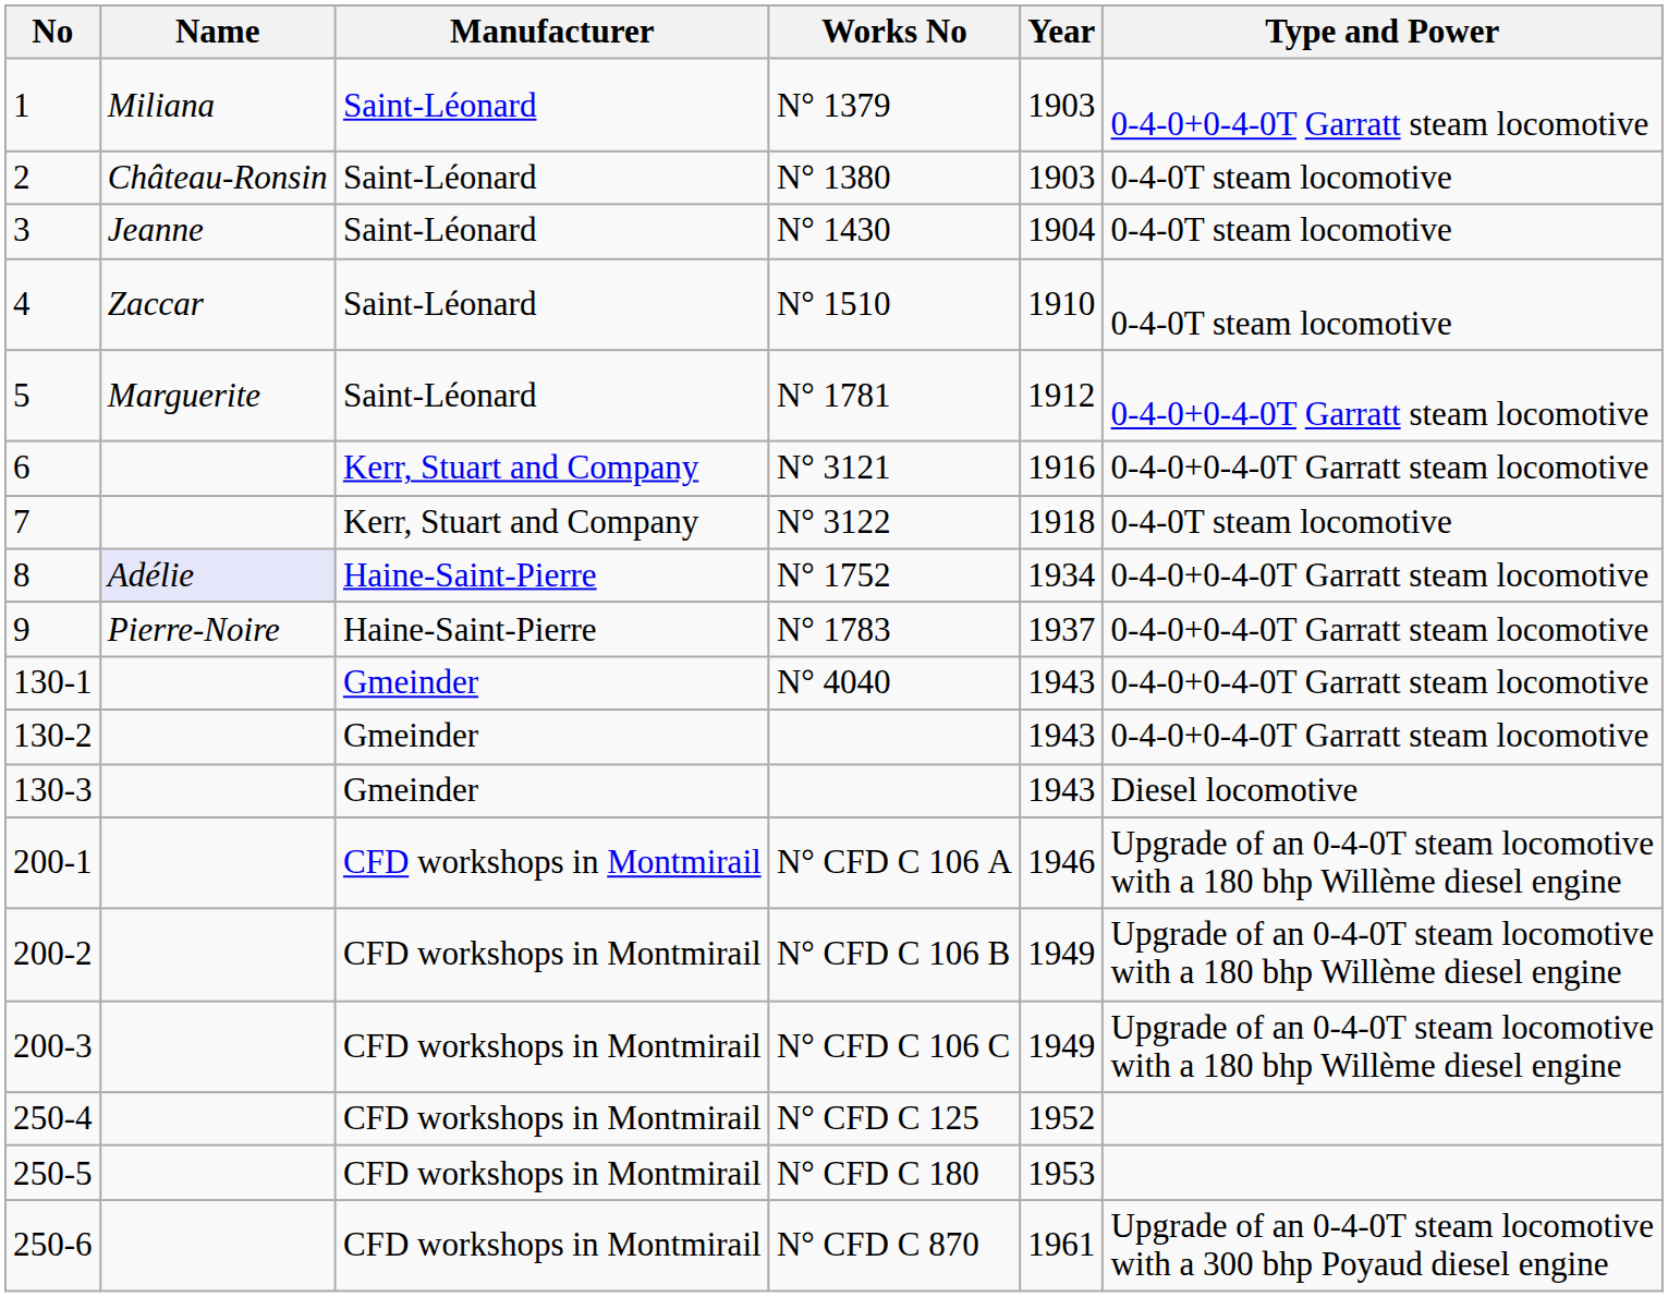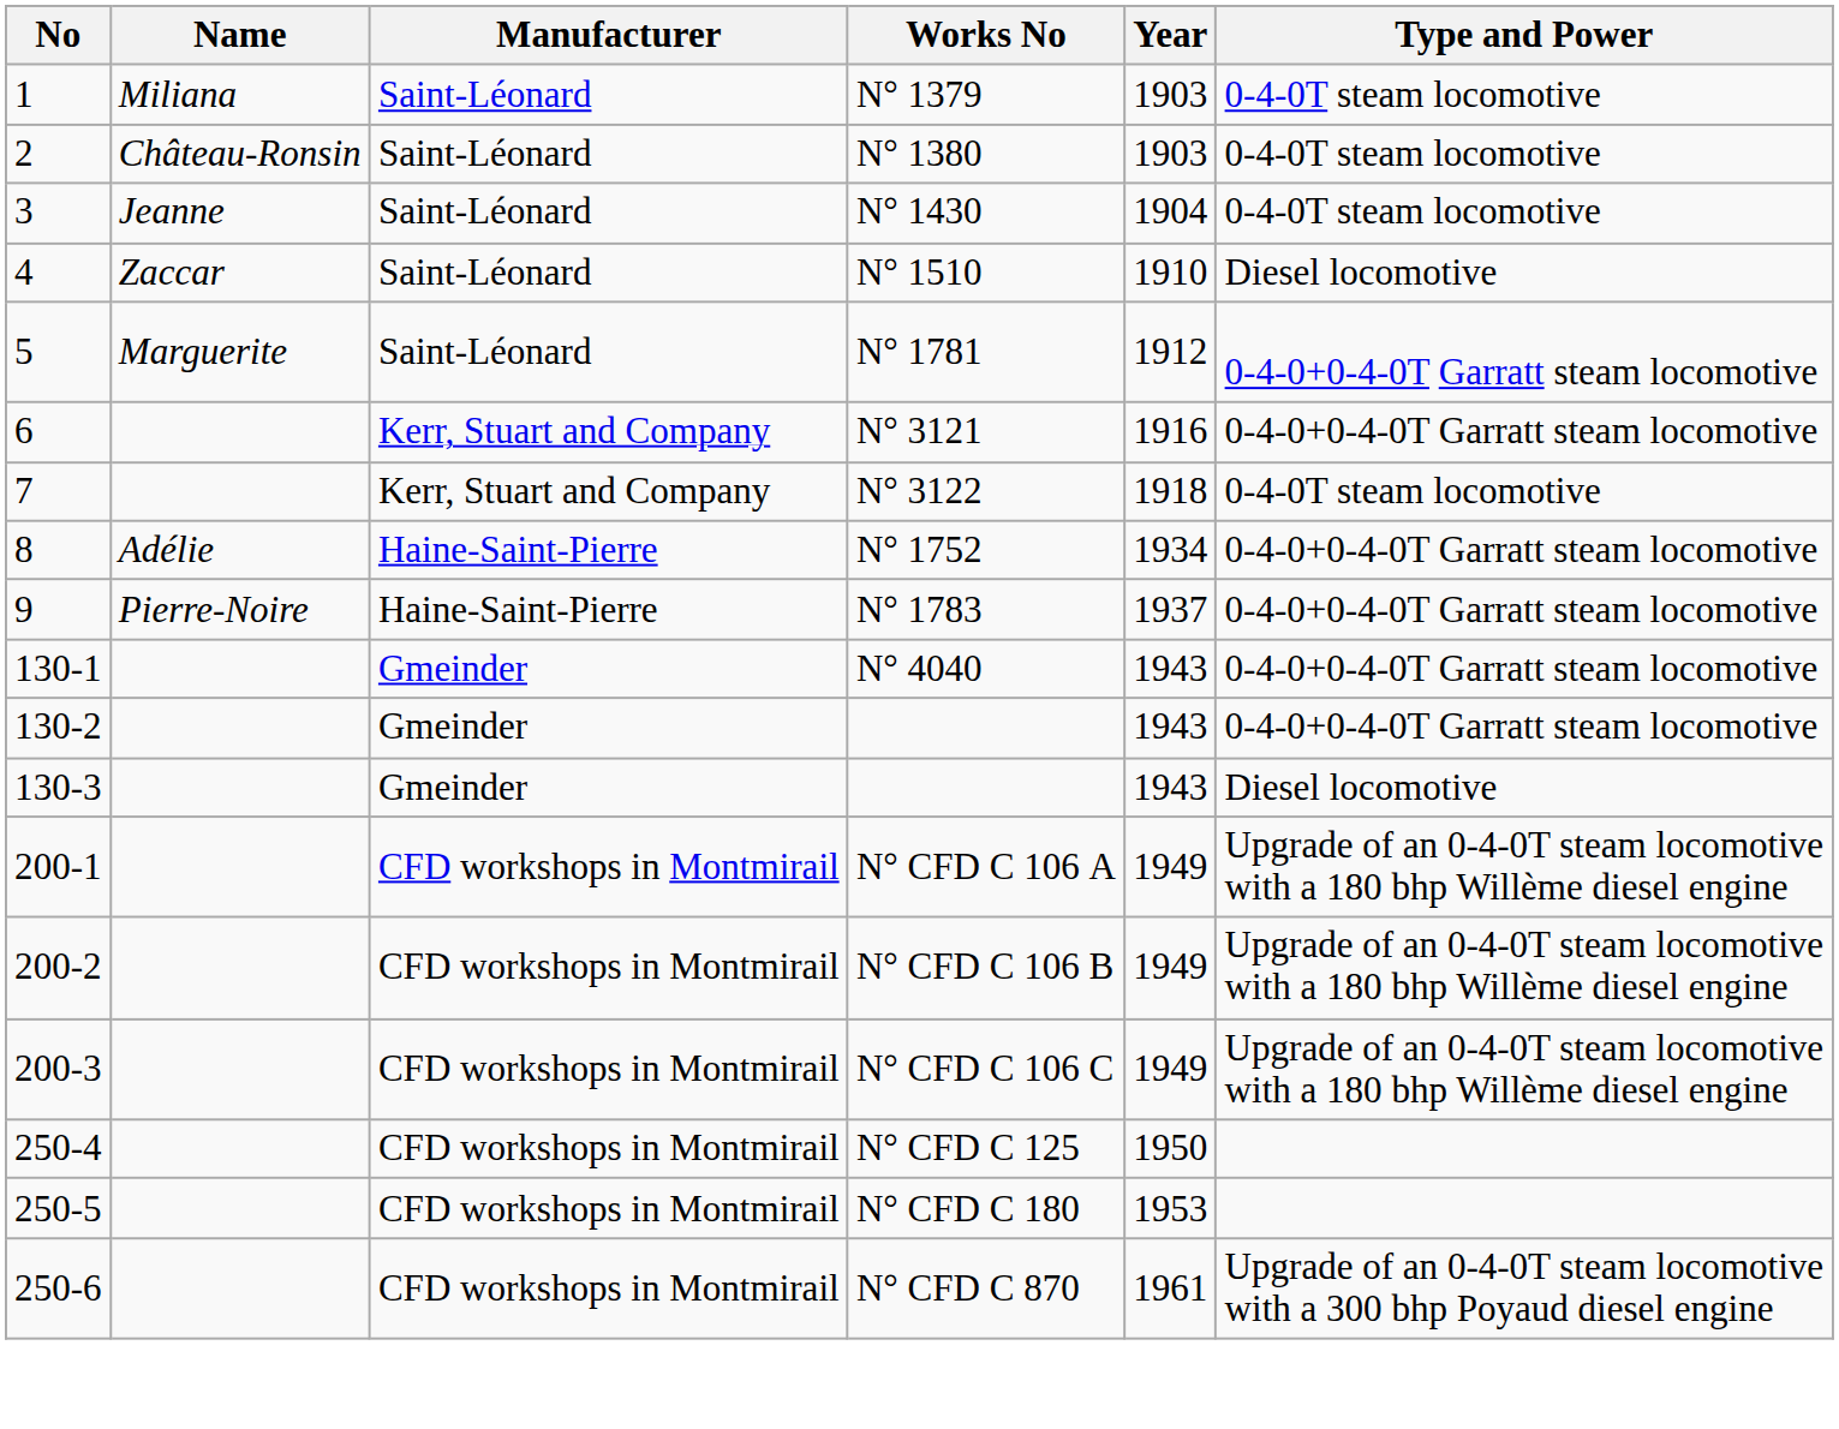 <table class="wikitable sortable">
 <tr>
 <th>No</th>
 <th>Name</th>
 <th>Manufacturer</th>
 <th>Works No</th>
 <th>Year</th>
 <th>Type and Power</th>
 </tr>
 <tr>
 <td>1</td>
 <td><em>Miliana</em></td>
 <td><a href='#'>Saint-Léonard</a></td>
 <td>N° 1379</td>
 <td>1903</td>
-<td><br> <a href='#'>0-4-0+0-4-0T</a> <a href='#'>Garratt</a> steam locomotive</td>
+<td><a href='#'>0-4-0T</a> steam locomotive</td>
 </tr>
 <tr>
 <td>2</td>
 <td><em>Château-Ronsin</em></td>
 <td>Saint-Léonard</td>
 <td>N° 1380</td>
 <td>1903</td>
 <td>0-4-0T steam locomotive</td>
 </tr>
 <tr>
 <td>3</td>
 <td><em>Jeanne</em></td>
 <td>Saint-Léonard</td>
 <td>N° 1430</td>
 <td>1904</td>
 <td>0-4-0T steam locomotive</td>
 </tr>
 <tr>
 <td>4</td>
 <td><em>Zaccar</em></td>
 <td>Saint-Léonard</td>
 <td>N° 1510</td>
 <td>1910</td>
-<td><br> 0-4-0T steam locomotive</td>
+<td>Diesel locomotive</td>
 </tr>
 <tr>
 <td>5</td>
 <td><em>Marguerite</em></td>
 <td>Saint-Léonard</td>
 <td>N° 1781</td>
 <td>1912</td>
 <td><br> <a href='#'>0-4-0+0-4-0T</a> <a href='#'>Garratt</a> steam locomotive</td>
 </tr>
 <tr>
 <td>6</td>
 <td></td>
 <td><a href='#'>Kerr, Stuart and Company</a></td>
 <td>N° 3121</td>
 <td>1916</td>
 <td>0-4-0+0-4-0T Garratt steam locomotive</td>
 </tr>
 <tr>
 <td>7</td>
 <td></td>
 <td>Kerr, Stuart and Company</td>
 <td>N° 3122</td>
 <td>1918</td>
 <td>0-4-0T steam locomotive</td>
 </tr>
 <tr>
 <td>8</td>
-<td style="background: lavender;"><em>Adélie</em></td>
+<td><em>Adélie</em></td>
 <td><a href='#'>Haine-Saint-Pierre</a></td>
 <td>N° 1752</td>
 <td>1934</td>
 <td>0-4-0+0-4-0T Garratt steam locomotive</td>
 </tr>
 <tr>
 <td>9</td>
 <td><em>Pierre-Noire</em></td>
 <td>Haine-Saint-Pierre</td>
 <td>N° 1783</td>
 <td>1937</td>
 <td>0-4-0+0-4-0T Garratt steam locomotive</td>
 </tr>
 <tr>
 <td>130-1</td>
 <td></td>
 <td><a href='#'>Gmeinder</a></td>
 <td>N° 4040</td>
 <td>1943</td>
 <td>0-4-0+0-4-0T Garratt steam locomotive</td>
 </tr>
 <tr>
 <td>130-2</td>
 <td></td>
 <td>Gmeinder</td>
 <td></td>
 <td>1943</td>
 <td>0-4-0+0-4-0T Garratt steam locomotive</td>
 </tr>
 <tr>
 <td>130-3</td>
 <td></td>
 <td>Gmeinder</td>
 <td></td>
 <td>1943</td>
 <td>Diesel locomotive</td>
 </tr>
 <tr>
 <td>200-1</td>
 <td></td>
 <td><a href='#'>CFD</a> workshops in <a href='#'>Montmirail</a></td>
 <td>N° CFD C 106 A</td>
-<td>1946</td>
+<td>1949</td>
 <td>Upgrade of an 0-4-0T steam locomotive<br> with a 180 bhp Willème diesel engine</td>
 </tr>
 <tr>
 <td>200-2</td>
 <td></td>
 <td>CFD workshops in Montmirail</td>
 <td>N° CFD C 106 B</td>
 <td>1949</td>
 <td>Upgrade of an 0-4-0T steam locomotive<br> with a 180 bhp Willème diesel engine</td>
 </tr>
 <tr>
 <td>200-3</td>
 <td></td>
 <td>CFD workshops in Montmirail</td>
 <td>N° CFD C 106 C</td>
 <td>1949</td>
 <td>Upgrade of an 0-4-0T steam locomotive<br> with a 180 bhp Willème diesel engine</td>
 </tr>
 <tr>
 <td>250-4</td>
 <td></td>
 <td>CFD workshops in Montmirail</td>
 <td>N° CFD C 125</td>
-<td>1952</td>
+<td>1950</td>
 <td></td>
 </tr>
 <tr>
 <td>250-5</td>
 <td></td>
 <td>CFD workshops in Montmirail</td>
 <td>N° CFD C 180</td>
 <td>1953</td>
 <td></td>
 </tr>
 <tr>
 <td>250-6</td>
 <td></td>
 <td>CFD workshops in Montmirail</td>
 <td>N° CFD C 870</td>
 <td>1961</td>
 <td>Upgrade of an 0-4-0T steam locomotive<br> with a 300 bhp Poyaud diesel engine</td>
 </tr>
 </table>
